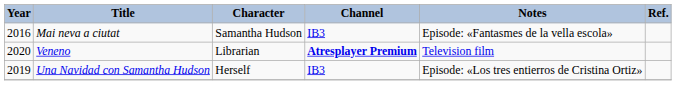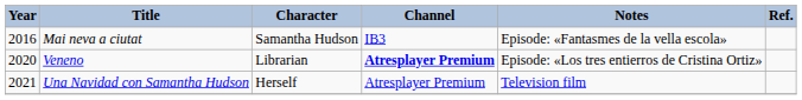 <table class="wikitable">
 <tr>
 <th style="background: #B0C4DE;">Year</th>
 <th style="background: #B0C4DE;">Title</th>
 <th style="background: #B0C4DE;">Character</th>
 <th style="background: #B0C4DE;">Channel</th>
 <th style="background: #B0C4DE;">Notes</th>
 <th style="background: #B0C4DE;">Ref.</th>
 </tr>
 <tr>
 <td>2016</td>
 <td><em>Mai neva a ciutat</em></td>
 <td>Samantha Hudson</td>
 <td><a href='#'>IB3</a></td>
 <td>Episode: «Fantasmes de la vella escola»</td>
 <td></td>
 </tr>
 <tr>
 <td>2020</td>
 <td><em><a href='#'>Veneno</a></em></td>
 <td>Librarian</td>
 <td><strong><a href='#'>Atresplayer Premium</a></strong></td>
-<td><a href='#'>Television film</a></td>
+<td>Episode: «Los tres entierros de Cristina Ortiz»</td>
 <td></td>
 </tr>
 <tr>
-<td>2019</td>
+<td>2021</td>
 <td><em><a href='#'>Una Navidad con Samantha Hudson</a></em></td>
 <td>Herself</td>
-<td><a href='#'>IB3</a></td>
-<td>Episode: «Los tres entierros de Cristina Ortiz»</td>
+<td><a href='#'>Atresplayer Premium</a></td>
+<td><a href='#'>Television film</a></td>
 <td></td>
 </tr>
 <tr>
 </tr>
 </table>
